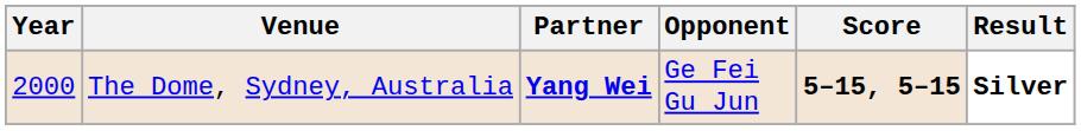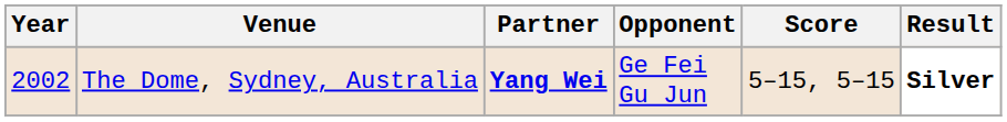 <table class="sortable wikitable" style="font-size: 90%;">
 <tr>
 <th>Year</th>
 <th>Venue</th>
 <th>Partner</th>
 <th>Opponent</th>
 <th>Score</th>
 <th>Result</th>
 </tr>
 <tr style="background:#F3E6D7">
-<td align="center"><a href='#'>2000</a></td>
+<td align="center"><a href='#'>2002</a></td>
 <td align="left"><a href='#'>The Dome</a>, <a href='#'>Sydney, Australia</a></td>
 <td align="left"><strong> <a href='#'>Yang Wei</a></strong></td>
 <td align="left"> <a href='#'>Ge Fei</a> <br>  <a href='#'>Gu Jun</a></td>
-<td align="left"><strong>5–15, 5–15</strong></td>
+<td align="left">5–15, 5–15</td>
 <td style="text-align:left; background:white"> <strong>Silver</strong></td>
 </tr>
 </table>
